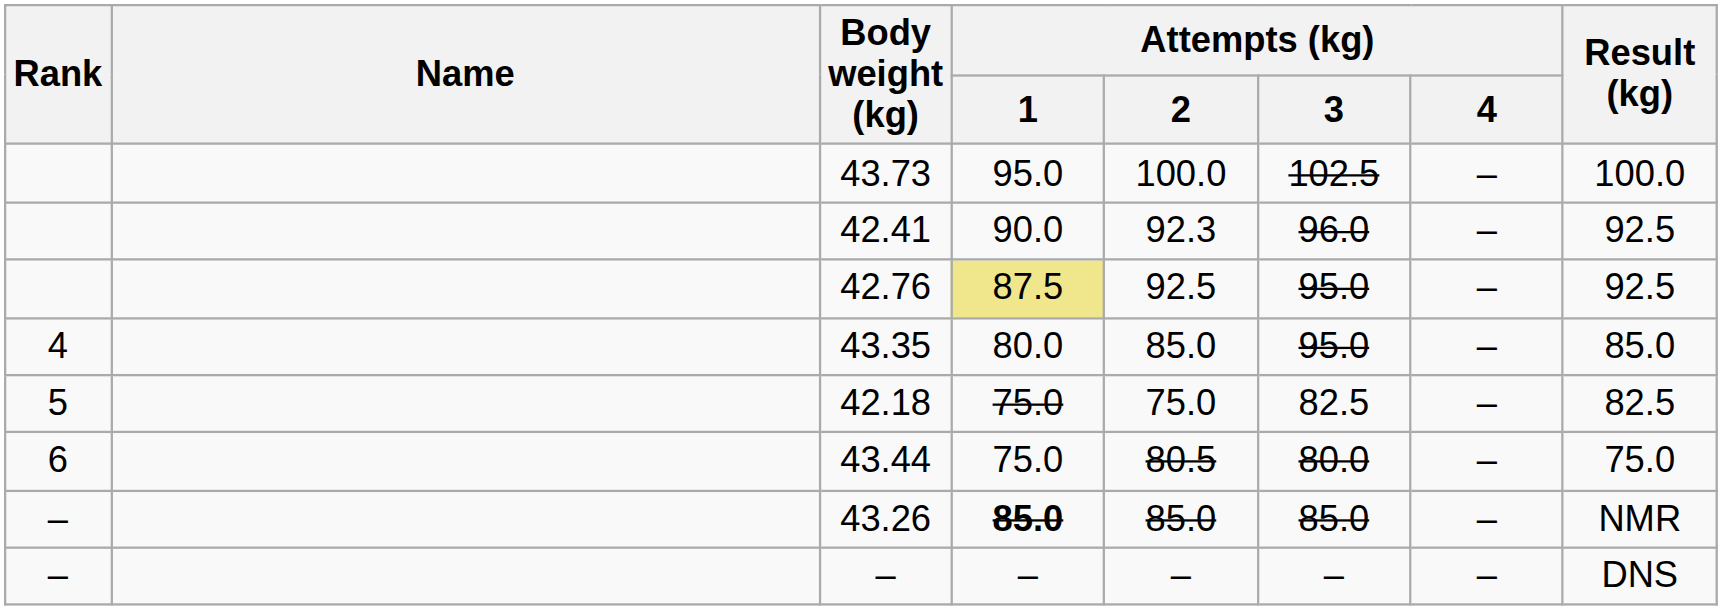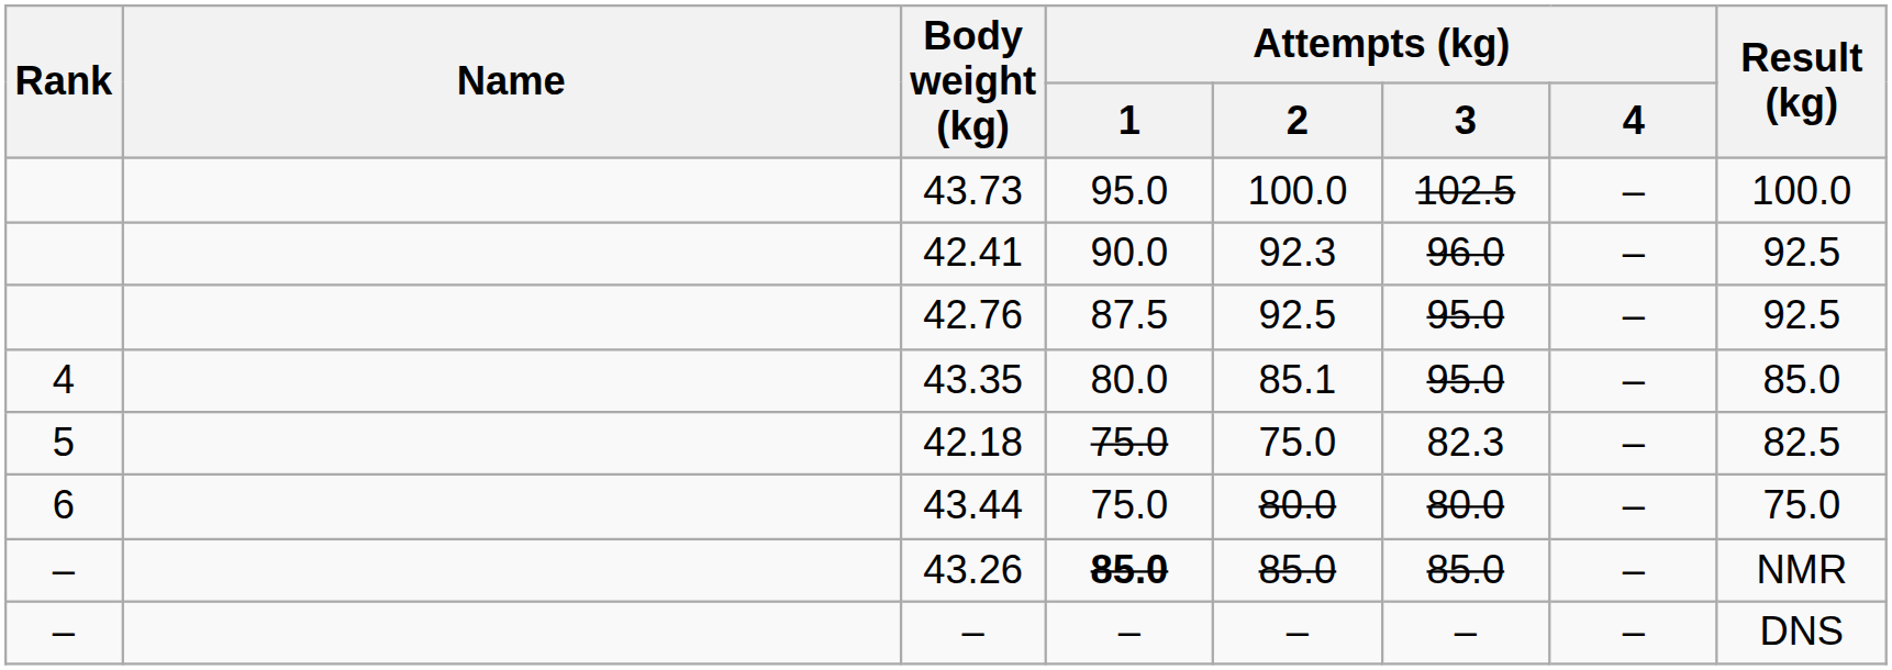 <table class="wikitable" style="text-align:center;">
 <tr>
 <th rowspan=2>Rank</th>
 <th rowspan=2 width=305>Name</th>
 <th rowspan=2 width=50>Body weight (kg)</th>
 <th colspan=4>Attempts (kg)</th>
 <th rowspan=2 width=60>Result (kg)</th>
 </tr>
 <tr>
 <th width=60>1</th>
 <th width=60>2</th>
 <th width=60>3</th>
 <th width=60>4</th>
 </tr>
 <tr>
 <td></td>
 <td align="left"></td>
 <td>43.73</td>
 <td>95.0</td>
 <td>100.0</td>
 <td><s>102.5</s></td>
 <td>–</td>
 <td>100.0</td>
 </tr>
 <tr>
 <td></td>
 <td align="left"></td>
 <td>42.41</td>
 <td>90.0</td>
 <td>92.3</td>
 <td><s>96.0</s></td>
 <td>–</td>
 <td>92.5</td>
 </tr>
 <tr>
 <td></td>
 <td align="left"></td>
 <td>42.76</td>
-<td style="background: khaki;">87.5</td>
+<td>87.5</td>
 <td>92.5</td>
 <td><s>95.0</s></td>
 <td>–</td>
 <td>92.5</td>
 </tr>
 <tr>
 <td>4</td>
 <td align="left"></td>
 <td>43.35</td>
 <td>80.0</td>
-<td>85.0</td>
+<td>85.1</td>
 <td><s>95.0</s></td>
 <td>–</td>
 <td>85.0</td>
 </tr>
 <tr>
 <td>5</td>
 <td align="left"></td>
 <td>42.18</td>
 <td><s>75.0</s></td>
 <td>75.0</td>
-<td>82.5</td>
+<td>82.3</td>
 <td>–</td>
 <td>82.5</td>
 </tr>
 <tr>
 <td>6</td>
 <td align="left"></td>
 <td>43.44</td>
 <td>75.0</td>
-<td><s>80.5</s></td>
+<td><s>80.0</s></td>
 <td><s>80.0</s></td>
 <td>–</td>
 <td>75.0</td>
 </tr>
 <tr>
 <td>–</td>
 <td align="left"></td>
 <td>43.26</td>
 <td><strong><s>85.0</s></strong></td>
 <td><s>85.0</s></td>
 <td><s>85.0</s></td>
 <td>–</td>
 <td>NMR</td>
 </tr>
 <tr>
 <td>–</td>
 <td align="left"></td>
 <td>–</td>
 <td>–</td>
 <td>–</td>
 <td>–</td>
 <td>–</td>
 <td>DNS</td>
 </tr>
 </table>
